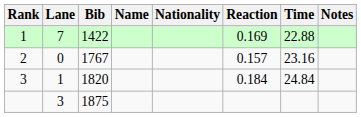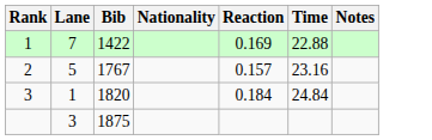 <table class="wikitable sortable" style="text-align:center">
 <tr>
 <th>Rank</th>
 <th>Lane</th>
 <th>Bib</th>
-<th>Name</th>
 <th>Nationality</th>
 <th>Reaction</th>
 <th>Time</th>
 <th>Notes</th>
 </tr>
 <tr bgcolor=ccffcc>
 <td>1</td>
 <td>7</td>
 <td>1422</td>
 <td align=left></td>
-<td align=left></td>
 <td>0.169</td>
 <td>22.88</td>
 <td><strong></strong></td>
 </tr>
 <tr>
 <td>2</td>
-<td>0</td>
+<td>5</td>
 <td>1767</td>
-<td align=left></td>
 <td align=left></td>
 <td>0.157</td>
 <td>23.16</td>
 <td></td>
 </tr>
 <tr>
 <td>3</td>
 <td>1</td>
 <td>1820</td>
 <td align=left></td>
-<td align=left></td>
 <td>0.184</td>
 <td>24.84</td>
 <td></td>
 </tr>
 <tr>
 <td></td>
 <td>3</td>
 <td>1875</td>
 <td align=left></td>
-<td align=left></td>
 <td></td>
 <td></td>
 <td><strong></strong></td>
 </tr>
 </table>
